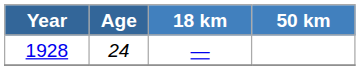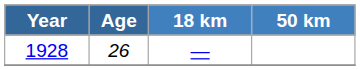 <table class="wikitable" style="font-size:95%; text-align:center; border:grey solid 1px; border-collapse:collapse; background:#ffffff;">
 <tr>
 <th style="background-color:#369; color:white; width:60px;"> Year </th>
 <th style="background-color:#369; color:white; width:40px;"> Age </th>
 <th style="background-color:#4180be; color:white; width:75px;"> 18 km </th>
 <th style="background-color:#4180be; color:white; width:75px;"> 50 km </th>
 </tr>
 <tr>
 <td><a href='#'>1928</a></td>
-<td><em>24</em></td>
+<td><em>26</em></td>
 <td><a href='#'>—</a></td>
 <td><a href='#'></a></td>
 </tr>
 <tr>
 </tr>
 </table>
